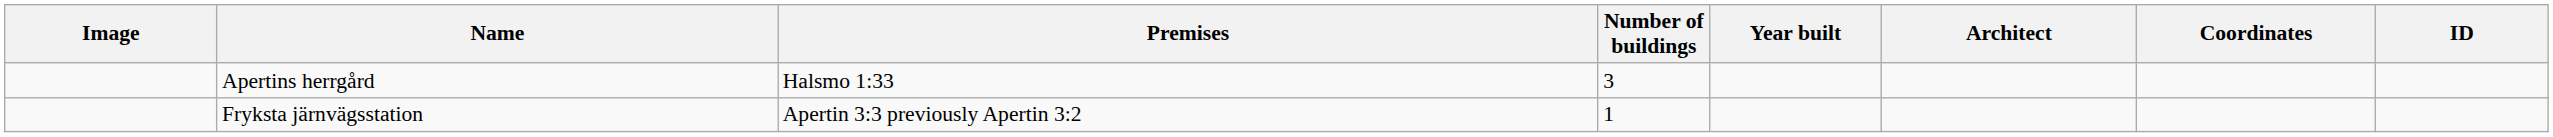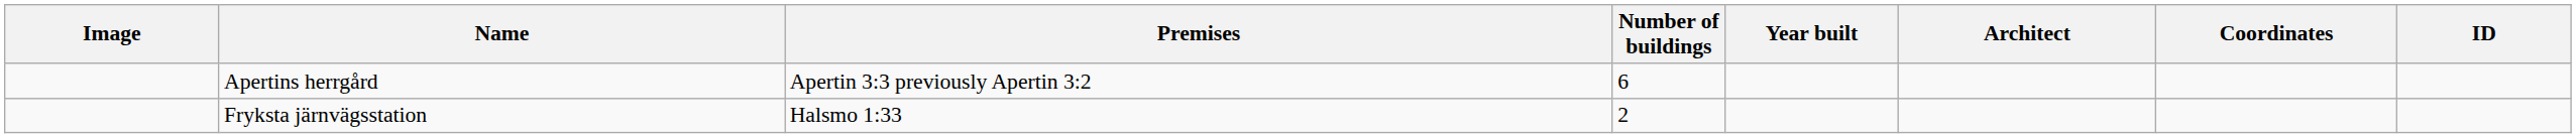 <table class="wikitable" width="95%">
 <tr>
 <th width="150">Image</th>
 <th>Name</th>
 <th>Premises</th>
 <th width="75">Number of<br>buildings</th>
 <th width="120">Year built</th>
 <th>Architect</th>
 <th width="170">Coordinates</th>
 <th width="120">ID</th>
 </tr>
 <tr>
 <td></td>
 <td>Apertins herrgård</td>
-<td>Halsmo 1:33</td>
-<td>3</td>
+<td>Apertin 3:3 previously Apertin 3:2</td>
+<td>6</td>
 <td></td>
 <td></td>
 <td></td>
 <td></td>
 </tr>
 <tr>
 <td></td>
 <td>Fryksta järnvägsstation</td>
-<td>Apertin 3:3 previously Apertin 3:2</td>
-<td>1</td>
+<td>Halsmo 1:33</td>
+<td>2</td>
 <td></td>
 <td></td>
 <td></td>
 <td></td>
 </tr>
 </table>
